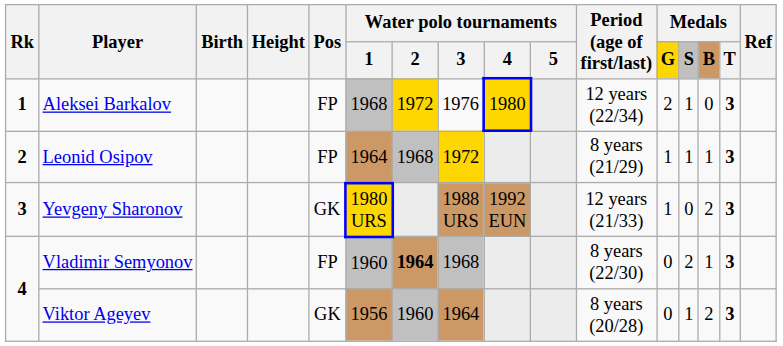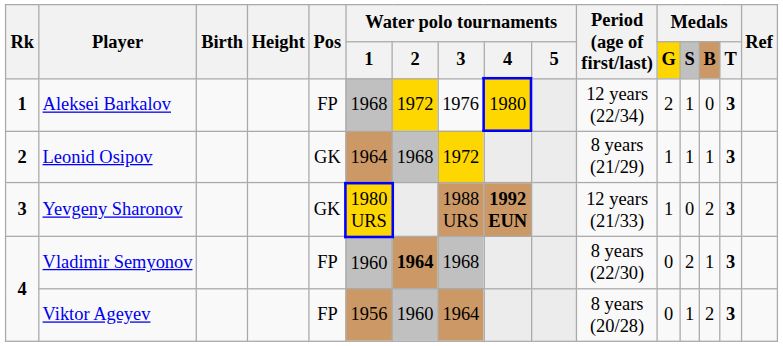 <table class="wikitable sortable" style="text-align: center; font-size: 90%; margin-left: 1em;">
 <tr>
 <th rowspan="2">Rk</th>
 <th rowspan="2">Player</th>
 <th rowspan="2">Birth</th>
 <th rowspan="2">Height</th>
 <th rowspan="2">Pos</th>
 <th colspan="5">Water polo tournaments</th>
 <th rowspan="2">Period<br>(age of<br>first/last)</th>
 <th colspan="4">Medals</th>
 <th rowspan="2" class="unsortable">Ref</th>
 </tr>
 <tr>
 <th>1</th>
 <th style="width: 2em;" class="unsortable">2</th>
 <th style="width: 2em;" class="unsortable">3</th>
 <th style="width: 2em;" class="unsortable">4</th>
 <th style="width: 2em;" class="unsortable">5</th>
 <th style="background-color: gold;">G</th>
 <th style="background-color: silver;">S</th>
 <th style="background-color: #cc9966;">B</th>
 <th>T</th>
 </tr>
 <tr>
 <td><strong>1</strong></td>
 <td style="text-align: left;" data-sort-value="Barkalov, Aleksei"><a href='#'>Aleksei Barkalov</a></td>
 <td></td>
 <td></td>
 <td>FP</td>
 <td style="background-color: silver;">1968</td>
 <td style="background-color: gold;">1972</td>
 <td>1976</td>
 <td style="border: 2px solid blue; background-color: gold;">1980</td>
 <td style="background-color: #ececec;"></td>
 <td>12 years<br>(22/34)</td>
 <td>2</td>
 <td>1</td>
 <td>0</td>
 <td><strong>3</strong></td>
 <td></td>
 </tr>
 <tr>
 <td><strong>2</strong></td>
 <td style="text-align: left;" data-sort-value="Osipov, Leonid"><a href='#'>Leonid Osipov</a></td>
 <td></td>
 <td></td>
-<td>FP</td>
+<td>GK</td>
 <td style="background-color: #cc9966;">1964</td>
 <td style="background-color: silver;">1968</td>
 <td style="background-color: gold;">1972</td>
 <td style="background-color: #ececec;"></td>
 <td style="background-color: #ececec;"></td>
 <td>8 years<br>(21/29)</td>
 <td>1</td>
 <td>1</td>
 <td>1</td>
 <td><strong>3</strong></td>
 <td></td>
 </tr>
 <tr>
 <td><strong>3</strong></td>
 <td style="text-align: left;" data-sort-value="Sharonov, Yevgeny"><a href='#'>Yevgeny Sharonov</a></td>
 <td></td>
 <td></td>
 <td>GK</td>
 <td style="border: 2px solid blue; background-color: gold;">1980<br>URS</td>
 <td style="background-color: #ececec;"></td>
 <td style="background-color: #cc9966;">1988<br>URS</td>
-<td style="background-color: #cc9966;">1992<br>EUN</td>
+<td style="background-color: #cc9966;"><strong>1992<br>EUN</strong></td>
 <td style="background-color: #ececec;"></td>
 <td>12 years<br>(21/33)</td>
 <td>1</td>
 <td>0</td>
 <td>2</td>
 <td><strong>3</strong></td>
 <td></td>
 </tr>
 <tr>
 <td rowspan="2"><strong>4</strong></td>
 <td style="text-align: left;" data-sort-value="Semyonov, Vladimir"><a href='#'>Vladimir Semyonov</a></td>
 <td></td>
 <td></td>
 <td>FP</td>
 <td style="background-color: silver;">1960</td>
 <td style="background-color: #cc9966;"><strong>1964</strong></td>
 <td style="background-color: silver;">1968</td>
 <td style="background-color: #ececec;"></td>
 <td style="background-color: #ececec;"></td>
 <td>8 years<br>(22/30)</td>
 <td>0</td>
 <td>2</td>
 <td>1</td>
 <td><strong>3</strong></td>
 <td></td>
 </tr>
 <tr>
 <td style="text-align: left;" data-sort-value="Ageyev, Viktor"><a href='#'>Viktor Ageyev</a></td>
 <td></td>
 <td></td>
-<td>GK</td>
+<td>FP</td>
 <td style="background-color: #cc9966;">1956</td>
 <td style="background-color: silver;">1960</td>
 <td style="background-color: #cc9966;">1964</td>
 <td style="background-color: #ececec;"></td>
 <td style="background-color: #ececec;"></td>
 <td>8 years<br>(20/28)</td>
 <td>0</td>
 <td>1</td>
 <td>2</td>
 <td><strong>3</strong></td>
 <td></td>
 </tr>
 </table>
